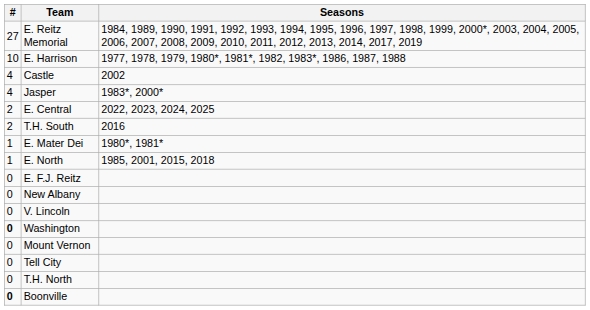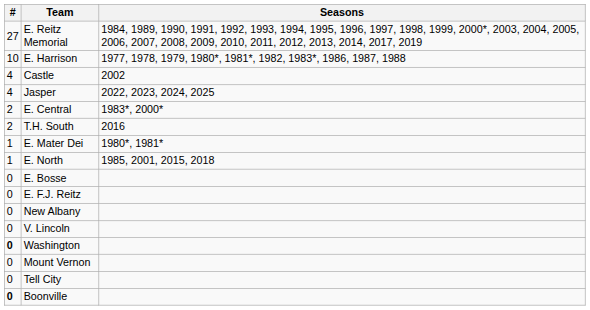 <table class="wikitable" style=>
 <tr>
 <th>#</th>
 <th>Team</th>
 <th>Seasons</th>
 </tr>
 <tr>
 <td>27</td>
 <td>E. Reitz Memorial</td>
 <td>1984, 1989, 1990, 1991, 1992, 1993, 1994, 1995, 1996, 1997, 1998, 1999, 2000*, 2003, 2004, 2005, 2006, 2007, 2008, 2009, 2010, 2011, 2012, 2013, 2014, 2017, 2019</td>
 </tr>
 <tr>
 <td>10</td>
 <td>E. Harrison</td>
 <td>1977, 1978, 1979, 1980*, 1981*, 1982, 1983*, 1986, 1987, 1988</td>
 </tr>
 <tr>
 <td>4</td>
 <td>Castle</td>
 <td>2002</td>
 </tr>
 <tr>
 <td>4</td>
 <td>Jasper</td>
-<td>1983*, 2000*</td>
+<td>2022, 2023, 2024, 2025</td>
 </tr>
 <tr>
 <td>2</td>
 <td>E. Central</td>
-<td>2022, 2023, 2024, 2025</td>
+<td>1983*, 2000*</td>
 </tr>
 <tr>
 <td>2</td>
 <td>T.H. South</td>
 <td>2016</td>
 </tr>
 <tr>
 <td>1</td>
 <td>E. Mater Dei</td>
 <td>1980*, 1981*</td>
 </tr>
 <tr>
 <td>1</td>
 <td>E. North</td>
 <td>1985, 2001, 2015, 2018</td>
+</tr>
+<tr>
+<td>0</td>
+<td>E. Bosse</td>
+<td></td>
 </tr>
 <tr>
 <td>0</td>
 <td>E. F.J. Reitz</td>
 <td></td>
 </tr>
 <tr>
 <td>0</td>
 <td>New Albany</td>
 <td></td>
 </tr>
 <tr>
 <td>0</td>
 <td>V. Lincoln</td>
 <td></td>
 </tr>
 <tr>
 <td><strong>0</strong></td>
 <td>Washington</td>
 <td></td>
 </tr>
 <tr>
 <td>0</td>
 <td>Mount Vernon</td>
 <td></td>
 </tr>
 <tr>
 <td>0</td>
 <td>Tell City</td>
 <td></td>
 </tr>
 <tr>
-<td>0</td>
-<td>T.H. North</td>
-<td></td>
-</tr>
-<tr>
 <td><strong>0</strong></td>
 <td>Boonville</td>
 <td></td>
 </tr>
 </table>
